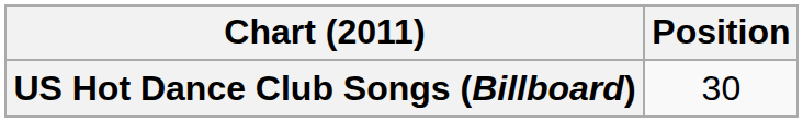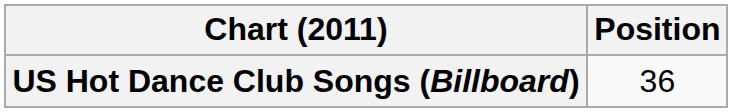 <table class="wikitable plainrowheaders" style="text-align:center">
 <tr>
 <th scope="col">Chart (2011)</th>
 <th scope="col">Position</th>
 </tr>
 <tr>
 <th scope="row">US Hot Dance Club Songs (<em>Billboard</em>)</th>
-<td>30</td>
+<td>36</td>
 </tr>
 </table>
